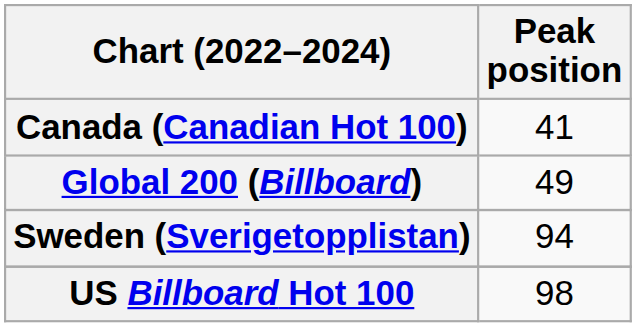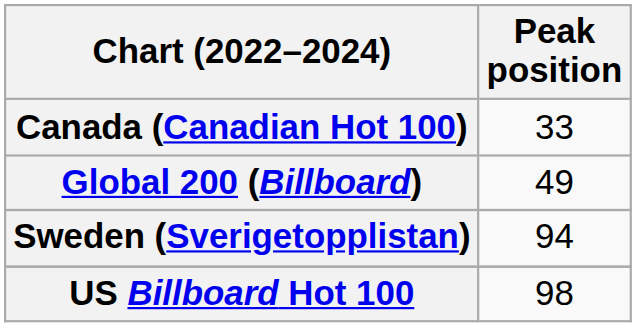 <table class="wikitable sortable plainrowheaders" style="text-align:center">
 <tr>
 <th scope="col">Chart (2022–2024)</th>
 <th scope="col">Peak<br>position</th>
 </tr>
 <tr>
 <th scope="row">Canada (<a href='#'>Canadian Hot 100</a>)</th>
-<td>41</td>
+<td>33</td>
 </tr>
 <tr>
 <th scope="row"><a href='#'>Global 200</a> (<em><a href='#'>Billboard</a></em>)</th>
 <td>49</td>
 </tr>
 <tr>
 </tr>
 <tr>
 </tr>
 <tr>
 <th scope="row">Sweden (<a href='#'>Sverigetopplistan</a>)</th>
 <td>94</td>
 </tr>
 <tr>
 </tr>
 <tr>
 <th scope="row">US <a href='#'><em>Billboard</em> Hot 100</a></th>
 <td>98</td>
 </tr>
 </table>
